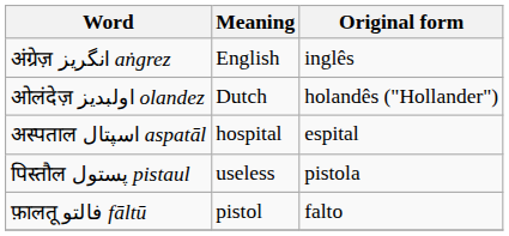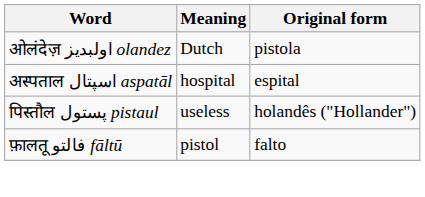 <table class="wikitable">
 <tr>
 <th>Word</th>
 <th>Meaning</th>
 <th>Original form</th>
 </tr>
 <tr>
-<td>अंग्रेज़ انگریز <em>aṅgrez</em></td>
-<td>English</td>
-<td>inglês</td>
-</tr>
-<tr>
 <td>ओलंदेज़ اولبدیز <em>olandez</em></td>
 <td>Dutch</td>
-<td>holandês ("Hollander")</td>
+<td>pistola</td>
 </tr>
 <tr>
 <td>अस्पताल اسپتال <em>aspatāl</em></td>
 <td>hospital</td>
 <td>espital</td>
 </tr>
 <tr>
 <td>पिस्तौल پستول <em>pistaul</em></td>
 <td>useless</td>
-<td>pistola</td>
+<td>holandês ("Hollander")</td>
 </tr>
 <tr>
 <td>फ़ालतू فالتو <em>fāltū</em></td>
 <td>pistol</td>
 <td>falto</td>
 </tr>
 <tr>
 </tr>
 </table>
